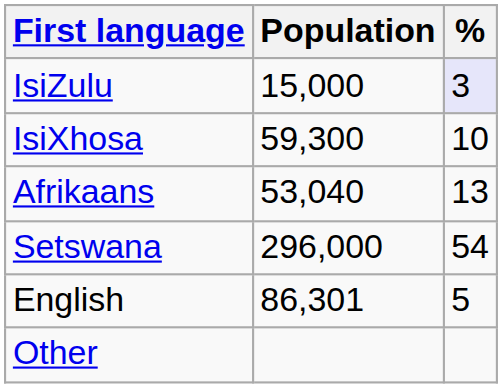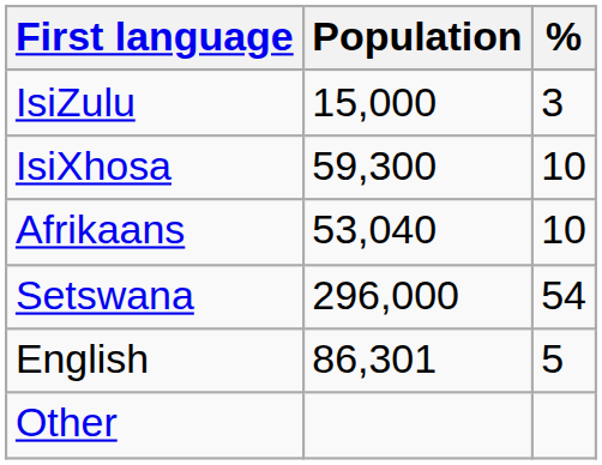 <table class="wikitable">
 <tr>
 <th><a href='#'>First language</a></th>
 <th>Population</th>
 <th>%</th>
 </tr>
 <tr>
 <td><a href='#'>IsiZulu</a></td>
 <td>15,000</td>
-<td style="background: lavender;">3</td>
+<td>3</td>
 </tr>
 <tr>
 <td><a href='#'>IsiXhosa</a></td>
 <td>59,300</td>
 <td>10</td>
 </tr>
 <tr>
 <td><a href='#'>Afrikaans</a></td>
 <td>53,040</td>
-<td>13</td>
+<td>10</td>
 </tr>
 <tr>
 <td><a href='#'>Setswana</a></td>
 <td>296,000</td>
 <td>54</td>
 </tr>
 <tr>
 <td>English</td>
 <td>86,301</td>
 <td>5</td>
 </tr>
 <tr>
 <td><a href='#'>Other</a></td>
 <td></td>
 <td></td>
 </tr>
 </table>
